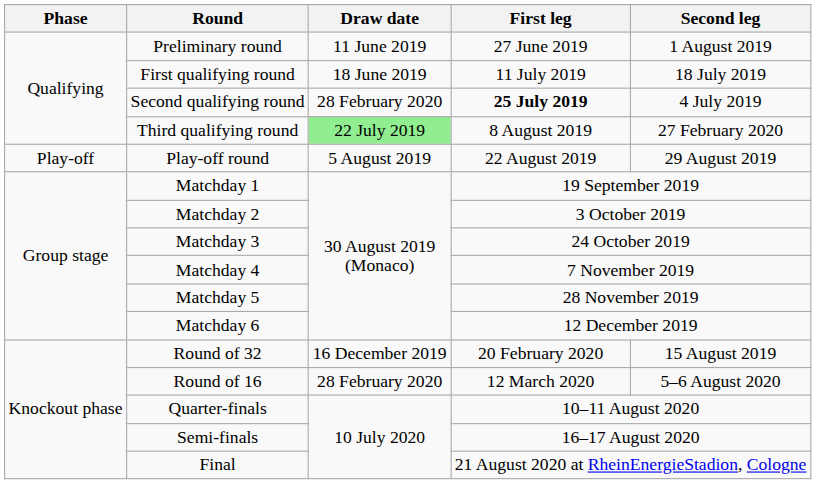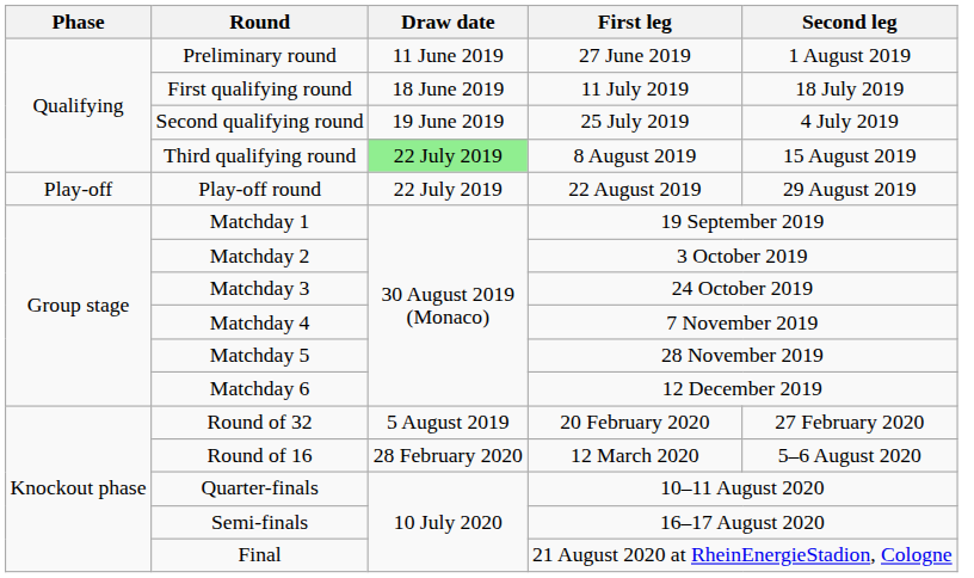 <table class="wikitable" style="text-align:center">
 <tr>
 <th>Phase</th>
 <th>Round</th>
 <th>Draw date</th>
 <th>First leg</th>
 <th>Second leg</th>
 </tr>
 <tr>
 <td rowspan="4">Qualifying</td>
 <td>Preliminary round</td>
 <td>11 June 2019</td>
 <td>27 June 2019</td>
 <td>1 August 2019</td>
 </tr>
 <tr>
 <td>First qualifying round</td>
 <td>18 June 2019</td>
 <td>11 July 2019</td>
 <td>18 July 2019</td>
 </tr>
 <tr>
 <td>Second qualifying round</td>
-<td>28 February 2020</td>
-<td><strong>25 July 2019</strong></td>
+<td>19 June 2019</td>
+<td>25 July 2019</td>
 <td>4 July 2019</td>
 </tr>
 <tr>
 <td>Third qualifying round</td>
 <td style="background: lightgreen;">22 July 2019</td>
 <td>8 August 2019</td>
-<td>27 February 2020</td>
+<td>15 August 2019</td>
 </tr>
 <tr>
 <td>Play-off</td>
 <td>Play-off round</td>
-<td>5 August 2019</td>
+<td>22 July 2019</td>
 <td>22 August 2019</td>
 <td>29 August 2019</td>
 </tr>
 <tr>
 <td rowspan="6">Group stage</td>
 <td>Matchday 1</td>
 <td rowspan="6">30 August 2019<br>(Monaco)</td>
 <td colspan="2">19 September 2019</td>
 </tr>
 <tr>
 <td>Matchday 2</td>
 <td colspan="2">3 October 2019</td>
 </tr>
 <tr>
 <td>Matchday 3</td>
 <td colspan="2">24 October 2019</td>
 </tr>
 <tr>
 <td>Matchday 4</td>
 <td colspan="2">7 November 2019</td>
 </tr>
 <tr>
 <td>Matchday 5</td>
 <td colspan="2">28 November 2019</td>
 </tr>
 <tr>
 <td>Matchday 6</td>
 <td colspan="2">12 December 2019</td>
 </tr>
 <tr>
 <td rowspan="5">Knockout phase</td>
 <td>Round of 32</td>
-<td>16 December 2019</td>
+<td>5 August 2019</td>
 <td>20 February 2020</td>
-<td>15 August 2019</td>
+<td>27 February 2020</td>
 </tr>
 <tr>
 <td>Round of 16</td>
 <td>28 February 2020</td>
 <td>12 March 2020</td>
 <td>5–6 August 2020</td>
 </tr>
 <tr>
 <td>Quarter-finals</td>
 <td rowspan="3">10 July 2020</td>
 <td colspan="2">10–11 August 2020</td>
 </tr>
 <tr>
 <td>Semi-finals</td>
 <td colspan="2">16–17 August 2020</td>
 </tr>
 <tr>
 <td>Final</td>
 <td colspan="2">21 August 2020 at <a href='#'>RheinEnergieStadion</a>, <a href='#'>Cologne</a></td>
 </tr>
 </table>
